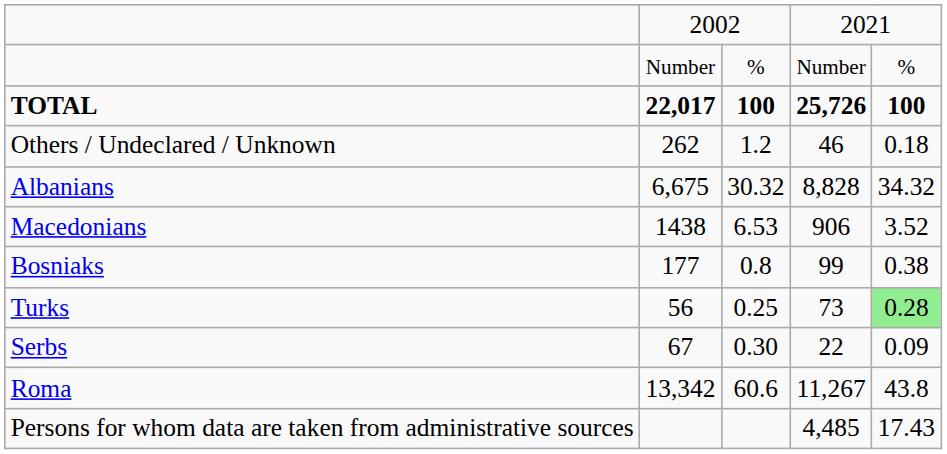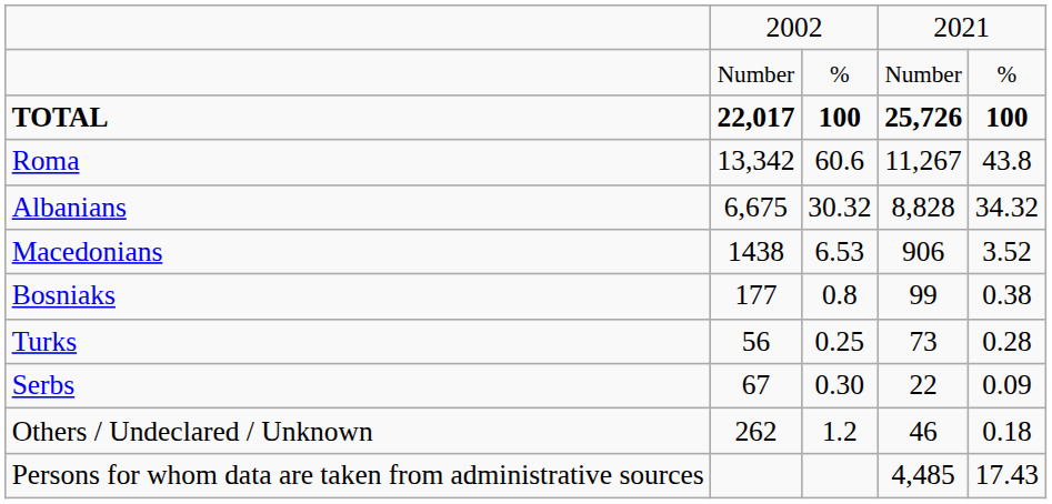 <table class="wikitable">
 <tr>
 <td></td>
 <td colspan="2" align="center">2002</td>
 <td colspan="2" align="center">2021</td>
 </tr>
 <tr>
 <td></td>
 <td align="center"><small>Number</small></td>
 <td align="center"><small>%</small></td>
 <td align="center"><small>Number</small></td>
 <td align="center"><small>%</small></td>
 </tr>
 <tr>
 <td><strong>TOTAL</strong></td>
 <td align="center"><strong>22,017</strong></td>
 <td align="center"><strong>100</strong></td>
 <td align="center"><strong>25,726</strong></td>
 <td align="center"><strong>100</strong></td>
 </tr>
 <tr>
-<td>Others / Undeclared / Unknown</td>
-<td align="center">262</td>
-<td align="center">1.2</td>
-<td align="center">46</td>
-<td align="center">0.18</td>
+<td><a href='#'>Roma</a></td>
+<td align="center">13,342</td>
+<td align="center">60.6</td>
+<td align="center">11,267</td>
+<td align="center">43.8</td>
 </tr>
 <tr>
 <td><a href='#'>Albanians</a></td>
 <td align="center">6,675</td>
 <td align="center">30.32</td>
 <td align="center">8,828</td>
 <td align="center">34.32</td>
 </tr>
 <tr>
 <td><a href='#'>Macedonians</a></td>
 <td align="center">1438</td>
 <td align="center">6.53</td>
 <td align="center">906</td>
 <td align="center">3.52</td>
 </tr>
 <tr>
 <td><a href='#'>Bosniaks</a></td>
 <td align="center">177</td>
 <td align="center">0.8</td>
 <td align="center">99</td>
 <td align="center">0.38</td>
 </tr>
 <tr>
 <td><a href='#'>Turks</a></td>
 <td align="center">56</td>
 <td align="center">0.25</td>
 <td align="center">73</td>
-<td align="center" style="background: lightgreen;">0.28</td>
+<td align="center">0.28</td>
 </tr>
 <tr>
 <td><a href='#'>Serbs</a></td>
 <td align="center">67</td>
 <td align="center">0.30</td>
 <td align="center">22</td>
 <td align="center">0.09</td>
 </tr>
 <tr>
-<td><a href='#'>Roma</a></td>
-<td align="center">13,342</td>
-<td align="center">60.6</td>
-<td align="center">11,267</td>
-<td align="center">43.8</td>
+<td>Others / Undeclared / Unknown</td>
+<td align="center">262</td>
+<td align="center">1.2</td>
+<td align="center">46</td>
+<td align="center">0.18</td>
 </tr>
 <tr>
 <td>Persons for whom data are taken from administrative sources</td>
 <td align="center"></td>
 <td align="center"></td>
 <td align="center">4,485</td>
 <td align="center">17.43</td>
 </tr>
 </table>
